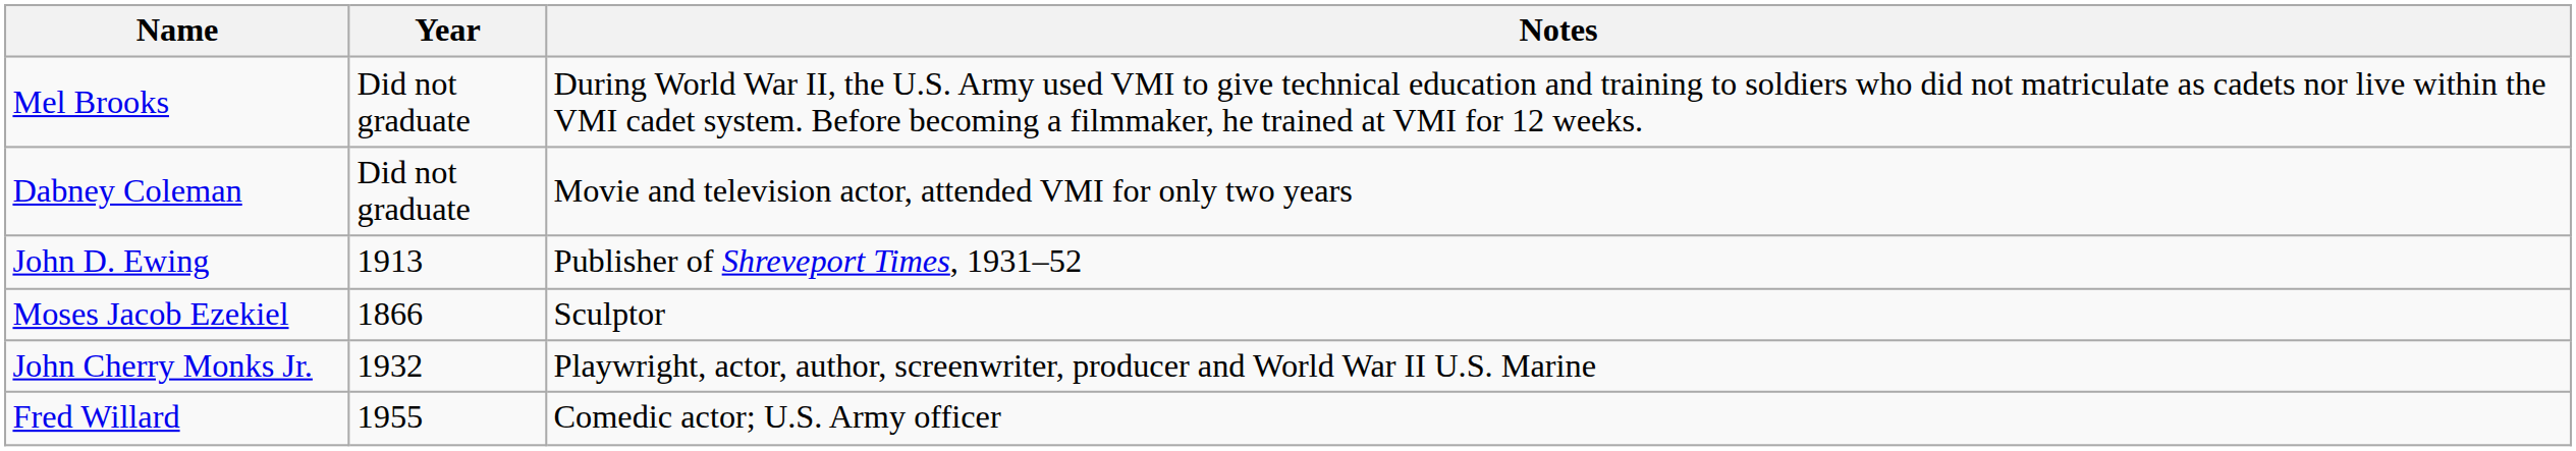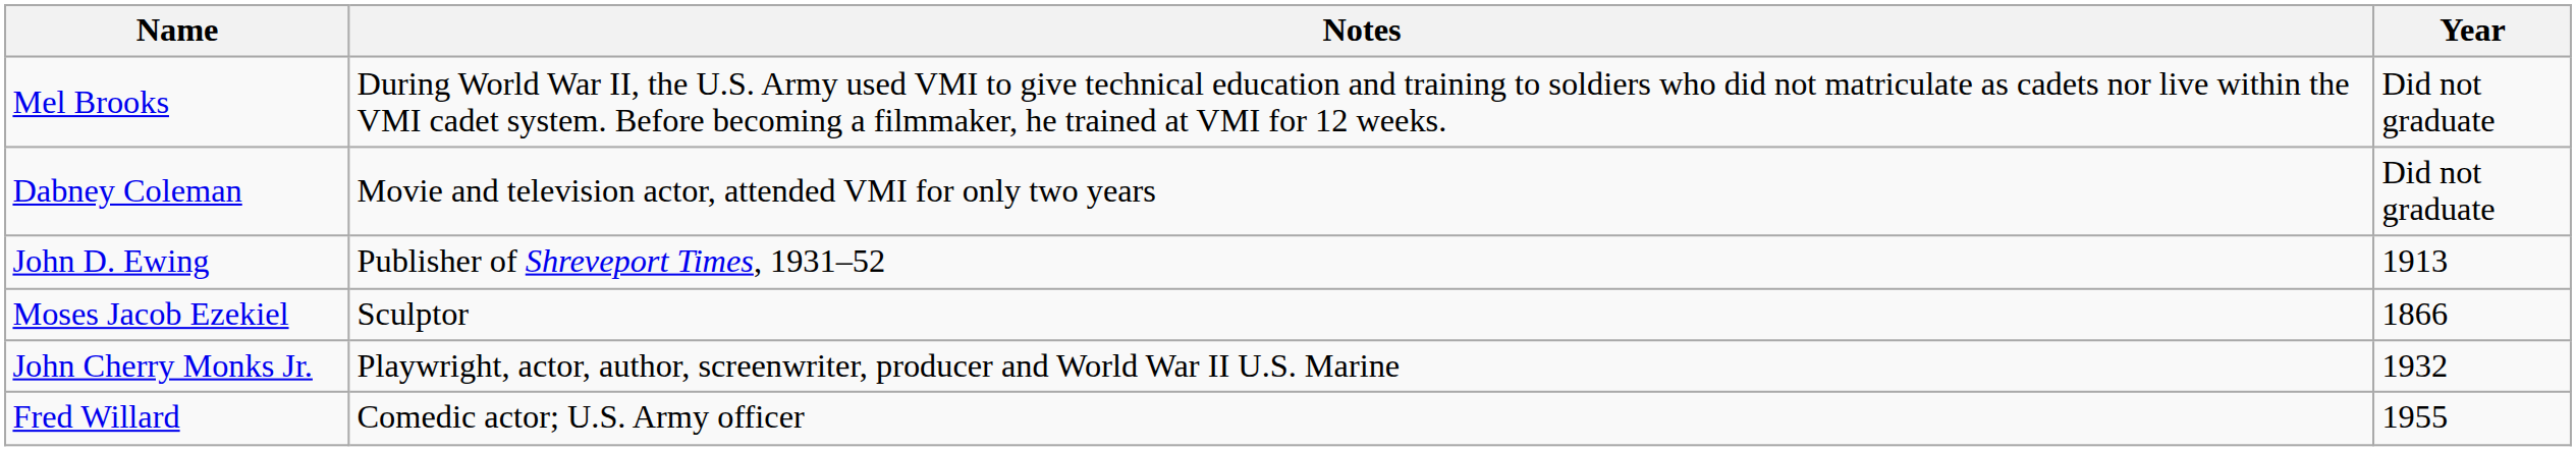 <table class="wikitable sortable">
 <tr>
 <th scope="col" width="160px">Name</th>
+<th>Notes</th>
 <th>Year</th>
-<th>Notes</th>
 </tr>
 <tr>
 <td><a href='#'>Mel Brooks</a></td>
+<td>During World War II, the U.S. Army used VMI to give technical education and training to soldiers who did not matriculate as cadets nor live within the VMI cadet system. Before becoming a filmmaker, he trained at VMI for 12 weeks.</td>
 <td>Did not graduate</td>
-<td>During World War II, the U.S. Army used VMI to give technical education and training to soldiers who did not matriculate as cadets nor live within the VMI cadet system. Before becoming a filmmaker, he trained at VMI for 12 weeks.</td>
 </tr>
 <tr>
 <td><a href='#'>Dabney Coleman</a></td>
+<td>Movie and television actor, attended VMI for only two years</td>
 <td>Did not graduate</td>
-<td>Movie and television actor, attended VMI for only two years</td>
 </tr>
 <tr>
 <td><a href='#'>John D. Ewing</a></td>
+<td>Publisher of <em><a href='#'>Shreveport Times</a></em>, 1931–52</td>
 <td>1913</td>
-<td>Publisher of <em><a href='#'>Shreveport Times</a></em>, 1931–52</td>
 </tr>
 <tr>
 <td><a href='#'>Moses Jacob Ezekiel</a></td>
+<td>Sculptor</td>
 <td>1866</td>
-<td>Sculptor</td>
 </tr>
 <tr>
 <td><a href='#'>John Cherry Monks Jr.</a></td>
+<td>Playwright, actor, author, screenwriter, producer and World War II U.S. Marine</td>
 <td>1932</td>
-<td>Playwright, actor, author, screenwriter, producer and World War II U.S. Marine</td>
 </tr>
 <tr>
 <td><a href='#'>Fred Willard</a></td>
+<td>Comedic actor; U.S. Army officer</td>
 <td>1955</td>
-<td>Comedic actor; U.S. Army officer</td>
 </tr>
 </table>
